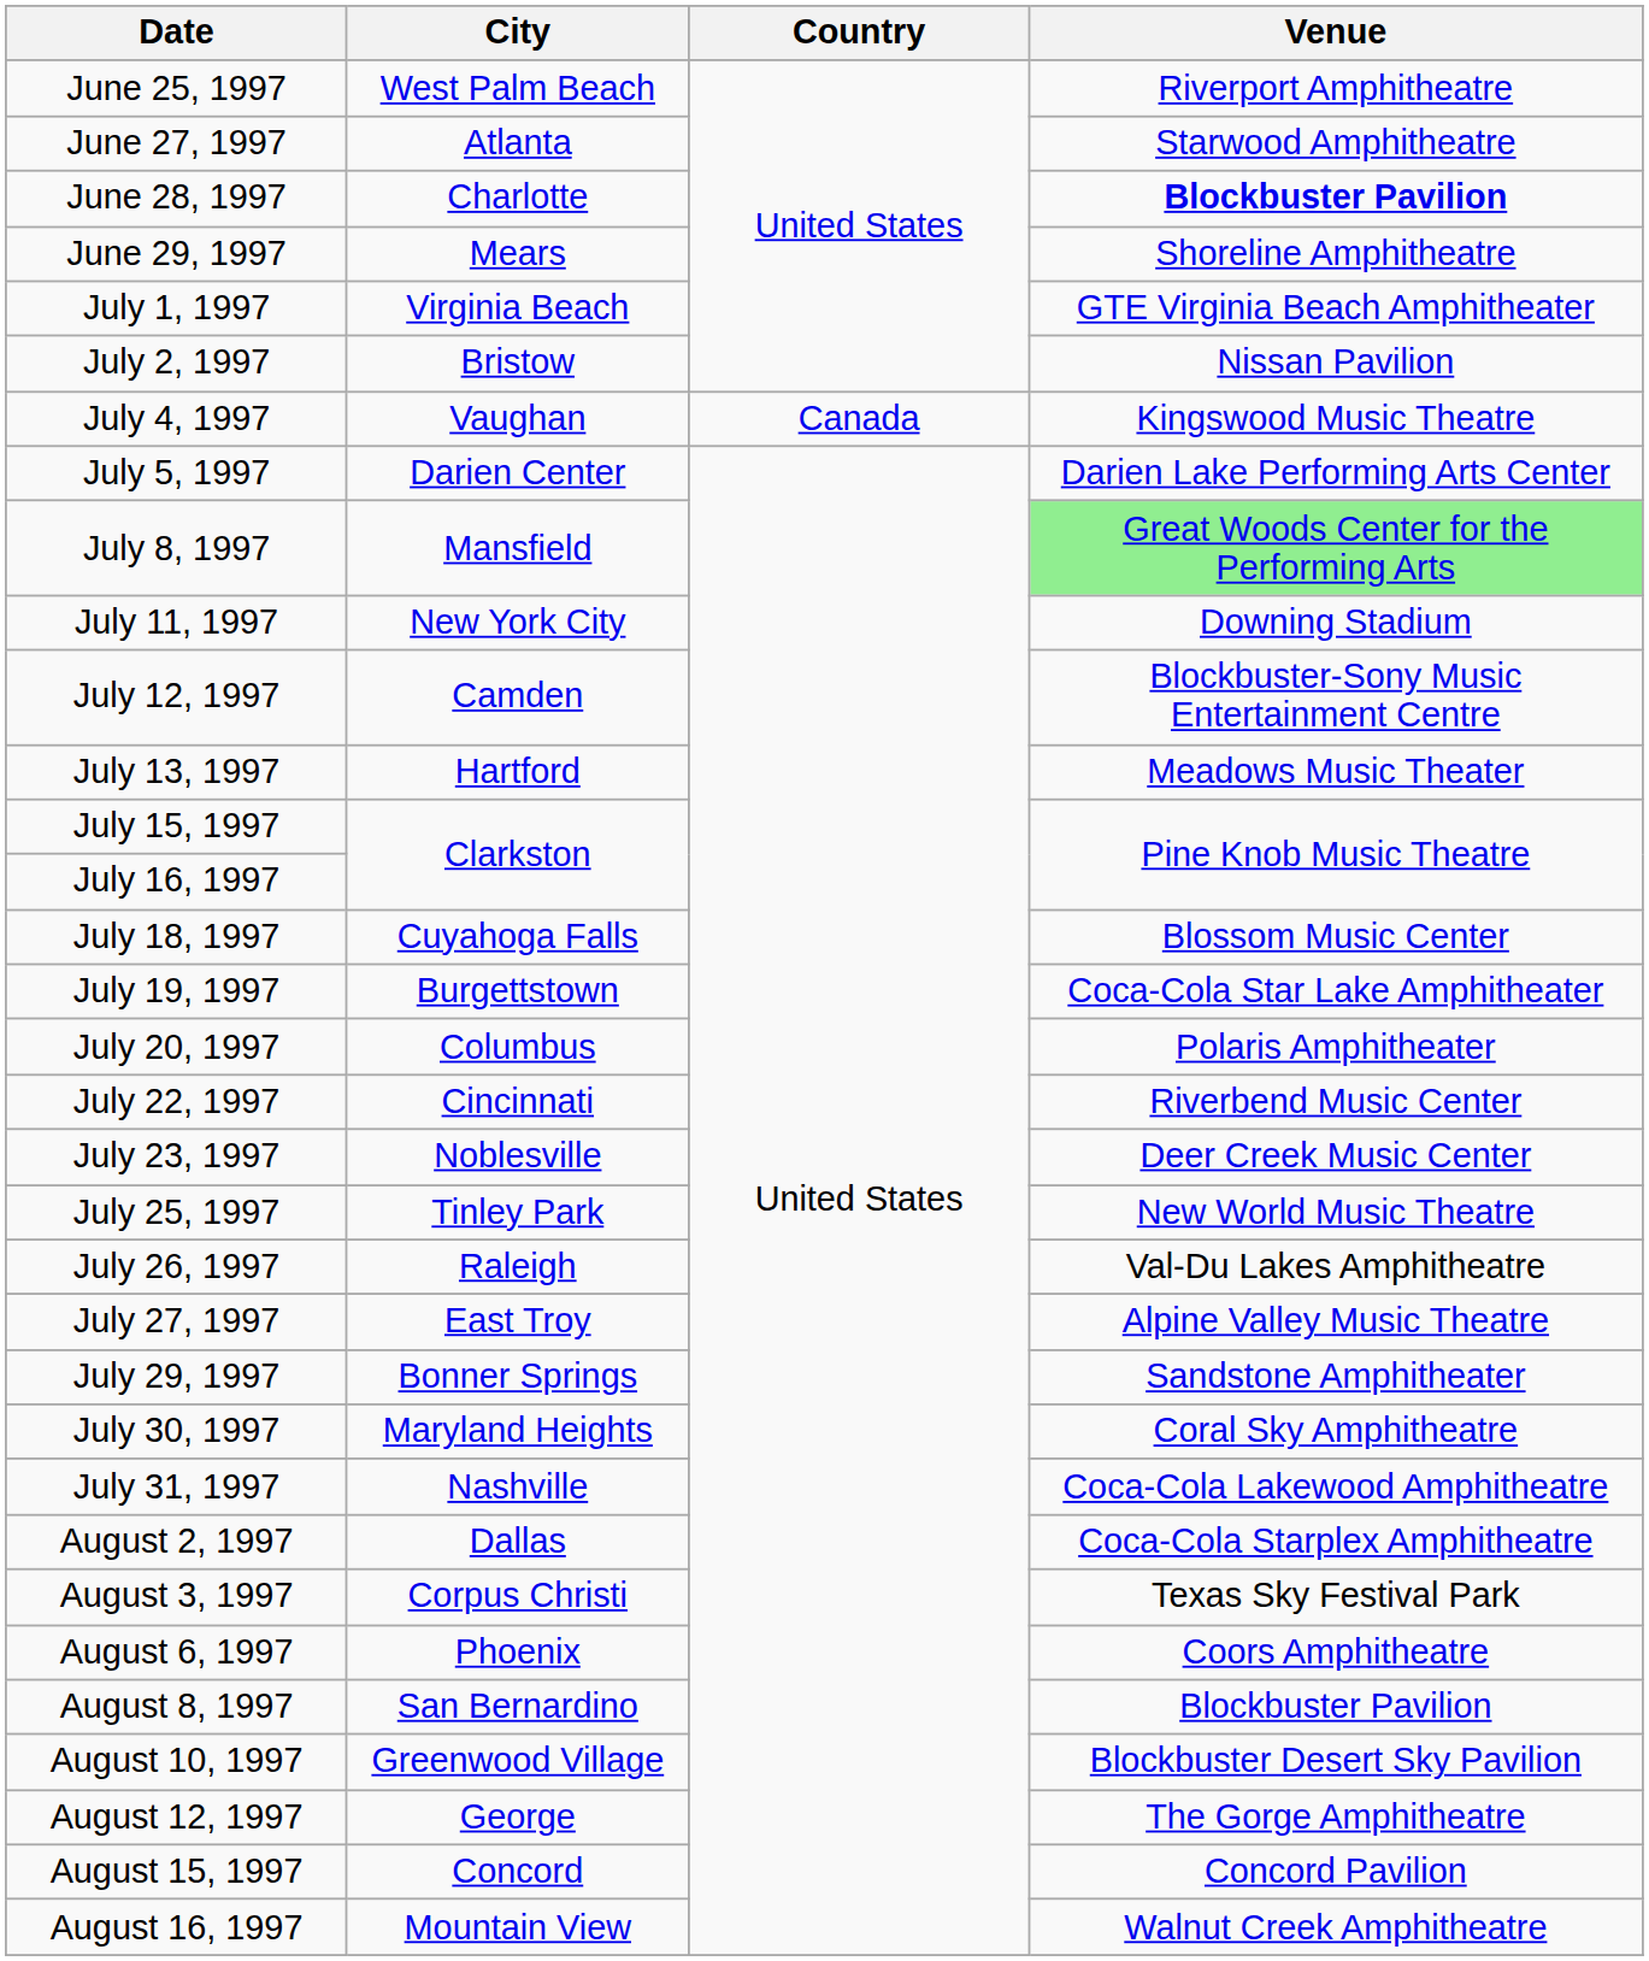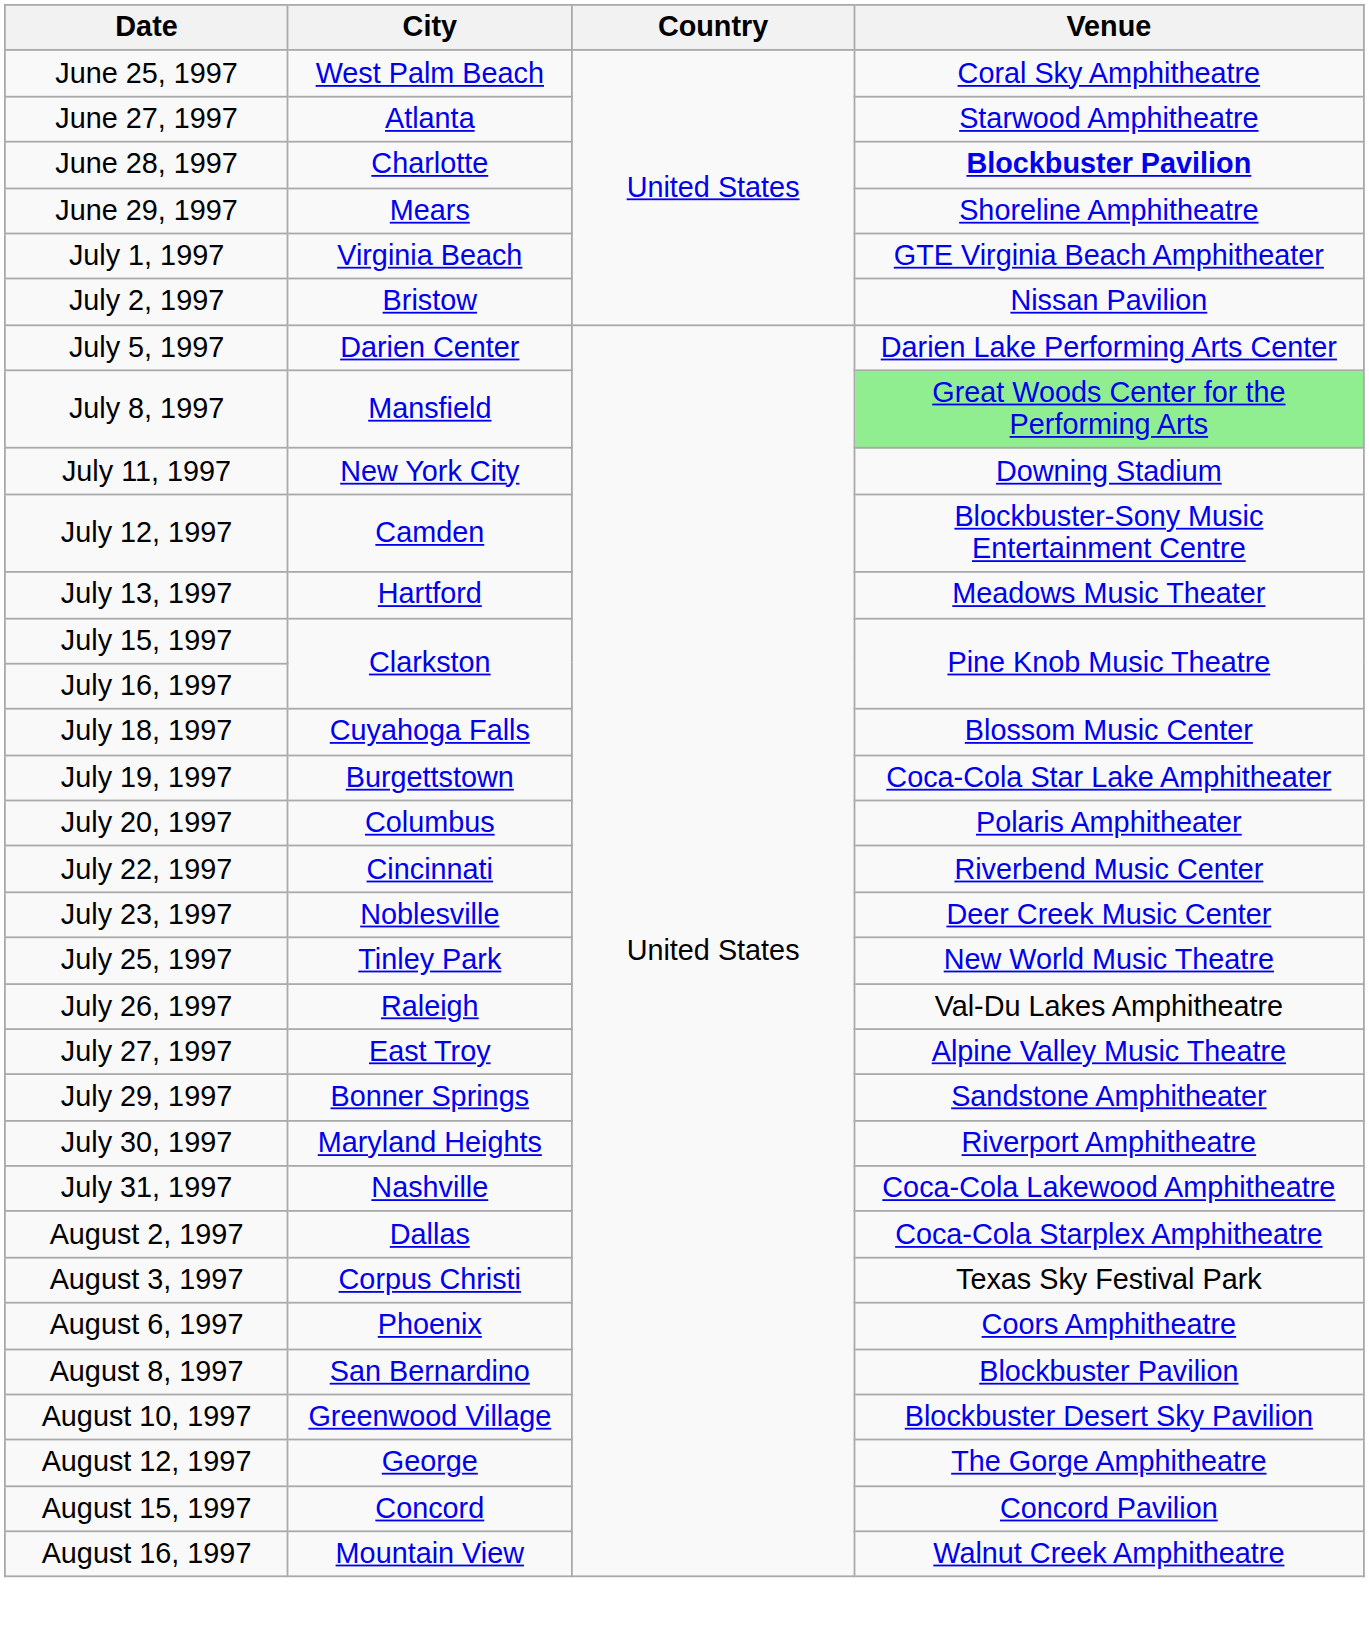 <table class="wikitable" style="text-align:center;">
 <tr>
 <th width="150">Date</th>
 <th width="150">City</th>
 <th width="150">Country</th>
 <th width="275">Venue</th>
 </tr>
 <tr>
 <td>June 25, 1997</td>
 <td><a href='#'>West Palm Beach</a></td>
 <td rowspan="6"><a href='#'>United States</a></td>
-<td><a href='#'>Riverport Amphitheatre</a></td>
+<td><a href='#'>Coral Sky Amphitheatre</a></td>
 </tr>
 <tr>
 <td>June 27, 1997</td>
 <td><a href='#'>Atlanta</a></td>
 <td><a href='#'>Starwood Amphitheatre</a></td>
 </tr>
 <tr>
 <td>June 28, 1997</td>
 <td><a href='#'>Charlotte</a></td>
 <td><strong><a href='#'>Blockbuster Pavilion</a></strong></td>
 </tr>
 <tr>
 <td>June 29, 1997</td>
 <td><a href='#'>Mears</a></td>
 <td><a href='#'>Shoreline Amphitheatre</a></td>
 </tr>
 <tr>
 <td>July 1, 1997</td>
 <td><a href='#'>Virginia Beach</a></td>
 <td><a href='#'>GTE Virginia Beach Amphitheater</a></td>
 </tr>
 <tr>
 <td>July 2, 1997</td>
 <td><a href='#'>Bristow</a></td>
 <td><a href='#'>Nissan Pavilion</a></td>
-</tr>
-<tr>
-<td>July 4, 1997</td>
-<td><a href='#'>Vaughan</a></td>
-<td><a href='#'>Canada</a></td>
-<td><a href='#'>Kingswood Music Theatre</a></td>
 </tr>
 <tr>
 <td>July 5, 1997</td>
 <td><a href='#'>Darien Center</a></td>
 <td rowspan="26">United States</td>
 <td><a href='#'>Darien Lake Performing Arts Center</a></td>
 </tr>
 <tr>
 <td>July 8, 1997</td>
 <td><a href='#'>Mansfield</a></td>
 <td style="background: lightgreen;"><a href='#'>Great Woods Center for the Performing Arts</a></td>
 </tr>
 <tr>
 <td>July 11, 1997</td>
 <td><a href='#'>New York City</a></td>
 <td><a href='#'>Downing Stadium</a></td>
 </tr>
 <tr>
 <td>July 12, 1997</td>
 <td><a href='#'>Camden</a></td>
 <td><a href='#'>Blockbuster-Sony Music Entertainment Centre</a></td>
 </tr>
 <tr>
 <td>July 13, 1997</td>
 <td><a href='#'>Hartford</a></td>
 <td><a href='#'>Meadows Music Theater</a></td>
 </tr>
 <tr>
 <td>July 15, 1997</td>
 <td rowspan="2"><a href='#'>Clarkston</a></td>
 <td rowspan="2"><a href='#'>Pine Knob Music Theatre</a></td>
 </tr>
 <tr>
 <td>July 16, 1997</td>
 </tr>
 <tr>
 <td>July 18, 1997</td>
 <td><a href='#'>Cuyahoga Falls</a></td>
 <td><a href='#'>Blossom Music Center</a></td>
 </tr>
 <tr>
 <td>July 19, 1997</td>
 <td><a href='#'>Burgettstown</a></td>
 <td><a href='#'>Coca-Cola Star Lake Amphitheater</a></td>
 </tr>
 <tr>
 <td>July 20, 1997</td>
 <td><a href='#'>Columbus</a></td>
 <td><a href='#'>Polaris Amphitheater</a></td>
 </tr>
 <tr>
 <td>July 22, 1997</td>
 <td><a href='#'>Cincinnati</a></td>
 <td><a href='#'>Riverbend Music Center</a></td>
 </tr>
 <tr>
 <td>July 23, 1997</td>
 <td><a href='#'>Noblesville</a></td>
 <td><a href='#'>Deer Creek Music Center</a></td>
 </tr>
 <tr>
 <td>July 25, 1997</td>
 <td><a href='#'>Tinley Park</a></td>
 <td><a href='#'>New World Music Theatre</a></td>
 </tr>
 <tr>
 <td>July 26, 1997</td>
 <td><a href='#'>Raleigh</a></td>
 <td>Val-Du Lakes Amphitheatre</td>
 </tr>
 <tr>
 <td>July 27, 1997</td>
 <td><a href='#'>East Troy</a></td>
 <td><a href='#'>Alpine Valley Music Theatre</a></td>
 </tr>
 <tr>
 <td>July 29, 1997</td>
 <td><a href='#'>Bonner Springs</a></td>
 <td><a href='#'>Sandstone Amphitheater</a></td>
 </tr>
 <tr>
 <td>July 30, 1997</td>
 <td><a href='#'>Maryland Heights</a></td>
-<td><a href='#'>Coral Sky Amphitheatre</a></td>
+<td><a href='#'>Riverport Amphitheatre</a></td>
 </tr>
 <tr>
 <td>July 31, 1997</td>
 <td><a href='#'>Nashville</a></td>
 <td><a href='#'>Coca-Cola Lakewood Amphitheatre</a></td>
 </tr>
 <tr>
 <td>August 2, 1997</td>
 <td><a href='#'>Dallas</a></td>
 <td><a href='#'>Coca-Cola Starplex Amphitheatre</a></td>
 </tr>
 <tr>
 <td>August 3, 1997</td>
 <td><a href='#'>Corpus Christi</a></td>
 <td>Texas Sky Festival Park</td>
 </tr>
 <tr>
 <td>August 6, 1997</td>
 <td><a href='#'>Phoenix</a></td>
 <td><a href='#'>Coors Amphitheatre</a></td>
 </tr>
 <tr>
 <td>August 8, 1997</td>
 <td><a href='#'>San Bernardino</a></td>
 <td><a href='#'>Blockbuster Pavilion</a></td>
 </tr>
 <tr>
 <td>August 10, 1997</td>
 <td><a href='#'>Greenwood Village</a></td>
 <td><a href='#'>Blockbuster Desert Sky Pavilion</a></td>
 </tr>
 <tr>
 <td>August 12, 1997</td>
 <td><a href='#'>George</a></td>
 <td><a href='#'>The Gorge Amphitheatre</a></td>
 </tr>
 <tr>
 <td>August 15, 1997</td>
 <td><a href='#'>Concord</a></td>
 <td><a href='#'>Concord Pavilion</a></td>
 </tr>
 <tr>
 <td>August 16, 1997</td>
 <td><a href='#'>Mountain View</a></td>
 <td><a href='#'>Walnut Creek Amphitheatre</a></td>
 </tr>
 </table>
